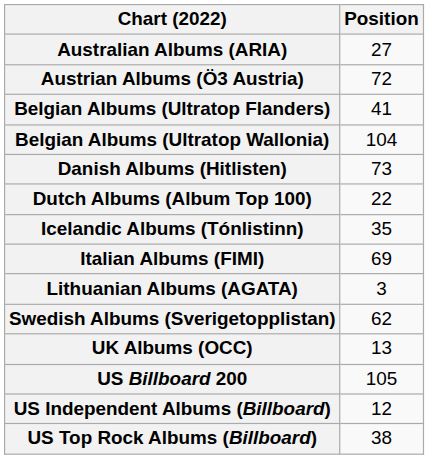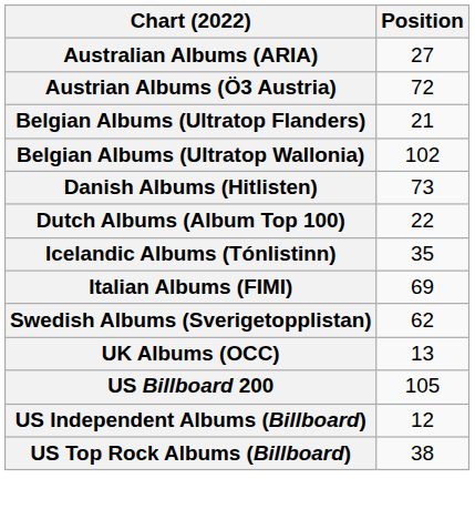 <table class="wikitable plainrowheaders sortable" style="text-align:center">
 <tr>
 <th scope="col">Chart (2022)</th>
 <th scope="col">Position</th>
 </tr>
 <tr>
 <th scope="row">Australian Albums (ARIA)</th>
 <td>27</td>
 </tr>
 <tr>
 <th scope="row">Austrian Albums (Ö3 Austria)</th>
 <td>72</td>
 </tr>
 <tr>
 <th scope="row">Belgian Albums (Ultratop Flanders)</th>
-<td>41</td>
+<td>21</td>
 </tr>
 <tr>
 <th scope="row">Belgian Albums (Ultratop Wallonia)</th>
-<td>104</td>
+<td>102</td>
 </tr>
 <tr>
 <th scope="row">Danish Albums (Hitlisten)</th>
 <td>73</td>
 </tr>
 <tr>
 <th scope="row">Dutch Albums (Album Top 100)</th>
 <td>22</td>
 </tr>
 <tr>
 <th scope="row">Icelandic Albums (Tónlistinn)</th>
 <td>35</td>
 </tr>
 <tr>
 <th scope="row">Italian Albums (FIMI)</th>
 <td>69</td>
-</tr>
-<tr>
-<th scope="row">Lithuanian Albums (AGATA)</th>
-<td>3</td>
 </tr>
 <tr>
 <th scope="row">Swedish Albums (Sverigetopplistan)</th>
 <td>62</td>
 </tr>
 <tr>
 <th scope="row">UK Albums (OCC)</th>
 <td>13</td>
 </tr>
 <tr>
 <th scope="row">US <em>Billboard</em> 200</th>
 <td>105</td>
 </tr>
 <tr>
 <th scope="row">US Independent Albums (<em>Billboard</em>)</th>
 <td>12</td>
 </tr>
 <tr>
 <th scope="row">US Top Rock Albums (<em>Billboard</em>)</th>
 <td>38</td>
 </tr>
 </table>
